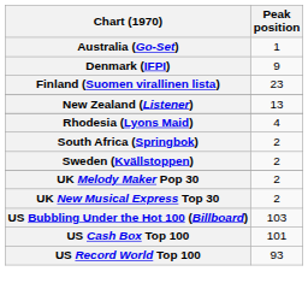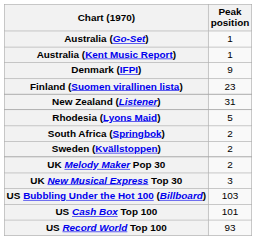 <table class="wikitable sortable plainrowheaders" style="text-align:center">
 <tr>
 <th align="left">Chart (1970)</th>
 <th align="left">Peak<br>position</th>
 </tr>
 <tr>
 <th scope="row">Australia (<em><a href='#'>Go-Set</a></em>)</th>
+<td>1</td>
+</tr>
+<tr>
+<th scope="row">Australia (<a href='#'>Kent Music Report</a>)</th>
 <td>1</td>
 </tr>
 <tr>
 <th scope="row">Denmark (<a href='#'>IFPI</a>)</th>
 <td>9</td>
 </tr>
 <tr>
 <th scope="row">Finland (<a href='#'>Suomen virallinen lista</a>)</th>
 <td>23</td>
 </tr>
 <tr>
 </tr>
 <tr>
 </tr>
 <tr>
 </tr>
 <tr>
 </tr>
 <tr>
 <th scope="row">New Zealand (<em><a href='#'>Listener</a></em>)</th>
-<td>13</td>
+<td>31</td>
 </tr>
 <tr>
 </tr>
 <tr>
 <th scope="row">Rhodesia (<a href='#'>Lyons Maid</a>)</th>
-<td>4</td>
+<td>5</td>
 </tr>
 <tr>
 <th scope="row">South Africa (<a href='#'>Springbok</a>)</th>
 <td>2</td>
 </tr>
 <tr>
 <th scope="row">Sweden (<a href='#'>Kvällstoppen</a>)</th>
 <td>2</td>
 </tr>
 <tr>
 </tr>
 <tr>
 <th scope="row">UK <em><a href='#'>Melody Maker</a></em> Pop 30</th>
 <td>2</td>
 </tr>
 <tr>
 <th scope="row">UK <em><a href='#'>New Musical Express</a></em> Top 30</th>
-<td>2</td>
+<td>3</td>
 </tr>
 <tr>
 <th scope="row">US <a href='#'>Bubbling Under the Hot 100</a> (<em><a href='#'>Billboard</a></em>)</th>
 <td>103</td>
 </tr>
 <tr>
 <th scope="row">US <em><a href='#'>Cash Box</a></em> Top 100</th>
 <td>101</td>
 </tr>
 <tr>
 <th scope="row">US <em><a href='#'>Record World</a></em> Top 100</th>
 <td>93</td>
 </tr>
 </table>
